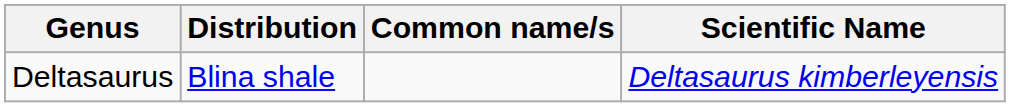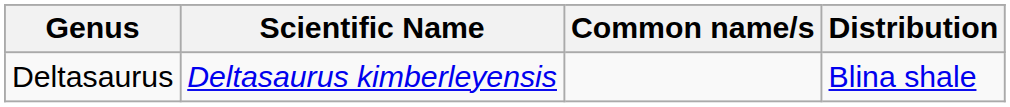 <table class="wikitable">
 <tr>
 <th>Genus</th>
+<th>Scientific Name</th>
+<th>Common name/s</th>
 <th>Distribution</th>
-<th>Common name/s</th>
-<th>Scientific Name</th>
 </tr>
 <tr>
 <td>Deltasaurus</td>
+<td><em><a href='#'>Deltasaurus kimberleyensis</a></em></td>
+<td></td>
 <td><a href='#'>Blina shale</a></td>
-<td></td>
-<td><em><a href='#'>Deltasaurus kimberleyensis</a></em></td>
 </tr>
 </table>
